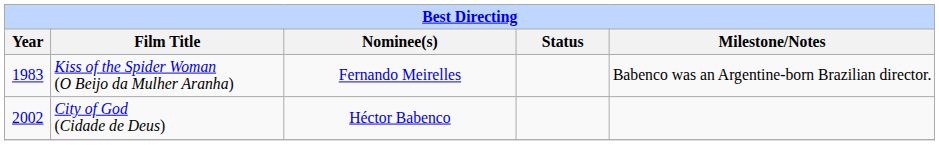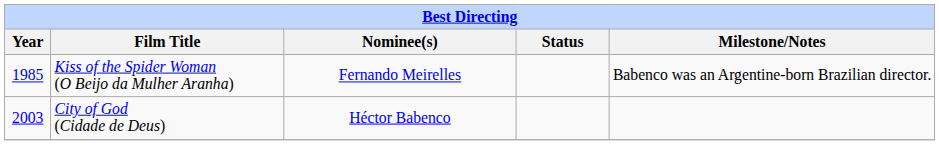 <table class="wikitable" style="text-align: center">
 <tr bgcolor=#bfd7ff>
 <td colspan=6><strong><a href='#'>Best Directing</a></strong></td>
 </tr>
 <tr bgcolor=#ebf5ff>
 <th width=5%>Year</th>
 <th width=25%>Film Title</th>
 <th width=25%>Nominee(s)</th>
 <th width=10%>Status</th>
 <th width=35%>Milestone/Notes</th>
 </tr>
 <tr>
-<td><a href='#'>1983</a></td>
+<td><a href='#'>1985</a></td>
 <td style="text-align: left"><em><a href='#'>Kiss of the Spider Woman</a></em><br>(<em>O Beijo da Mulher Aranha</em>)</td>
 <td><a href='#'>Fernando Meirelles</a></td>
 <td></td>
 <td style="text-align: left">Babenco was an Argentine-born Brazilian director.</td>
 </tr>
 <tr>
-<td><a href='#'>2002</a></td>
+<td><a href='#'>2003</a></td>
 <td style="text-align: left"><em><a href='#'>City of God</a></em><br>(<em>Cidade de Deus</em>)</td>
 <td><a href='#'>Héctor Babenco</a></td>
 <td></td>
 <td style="text-align: left"></td>
 </tr>
 <tr>
 </tr>
 </table>
